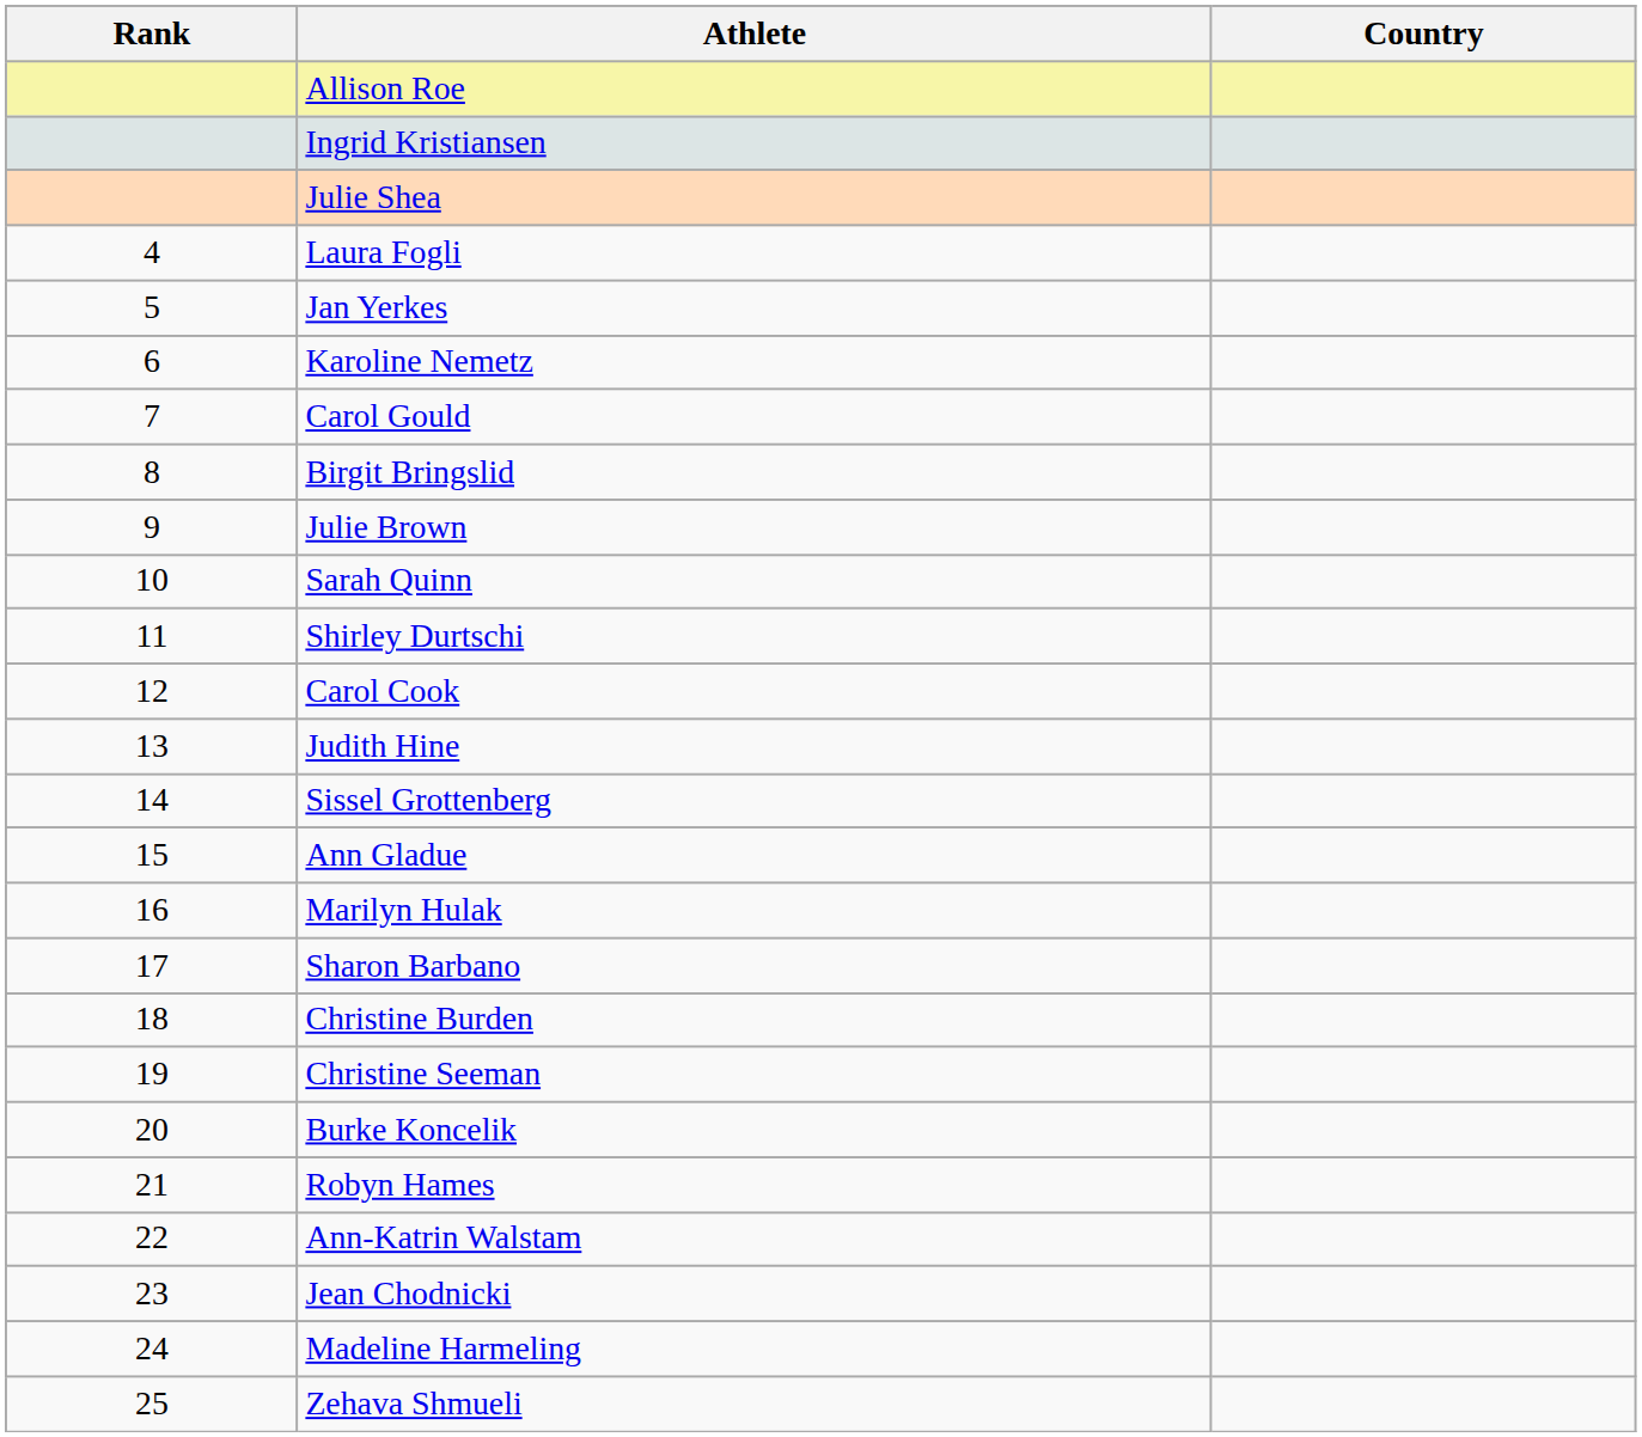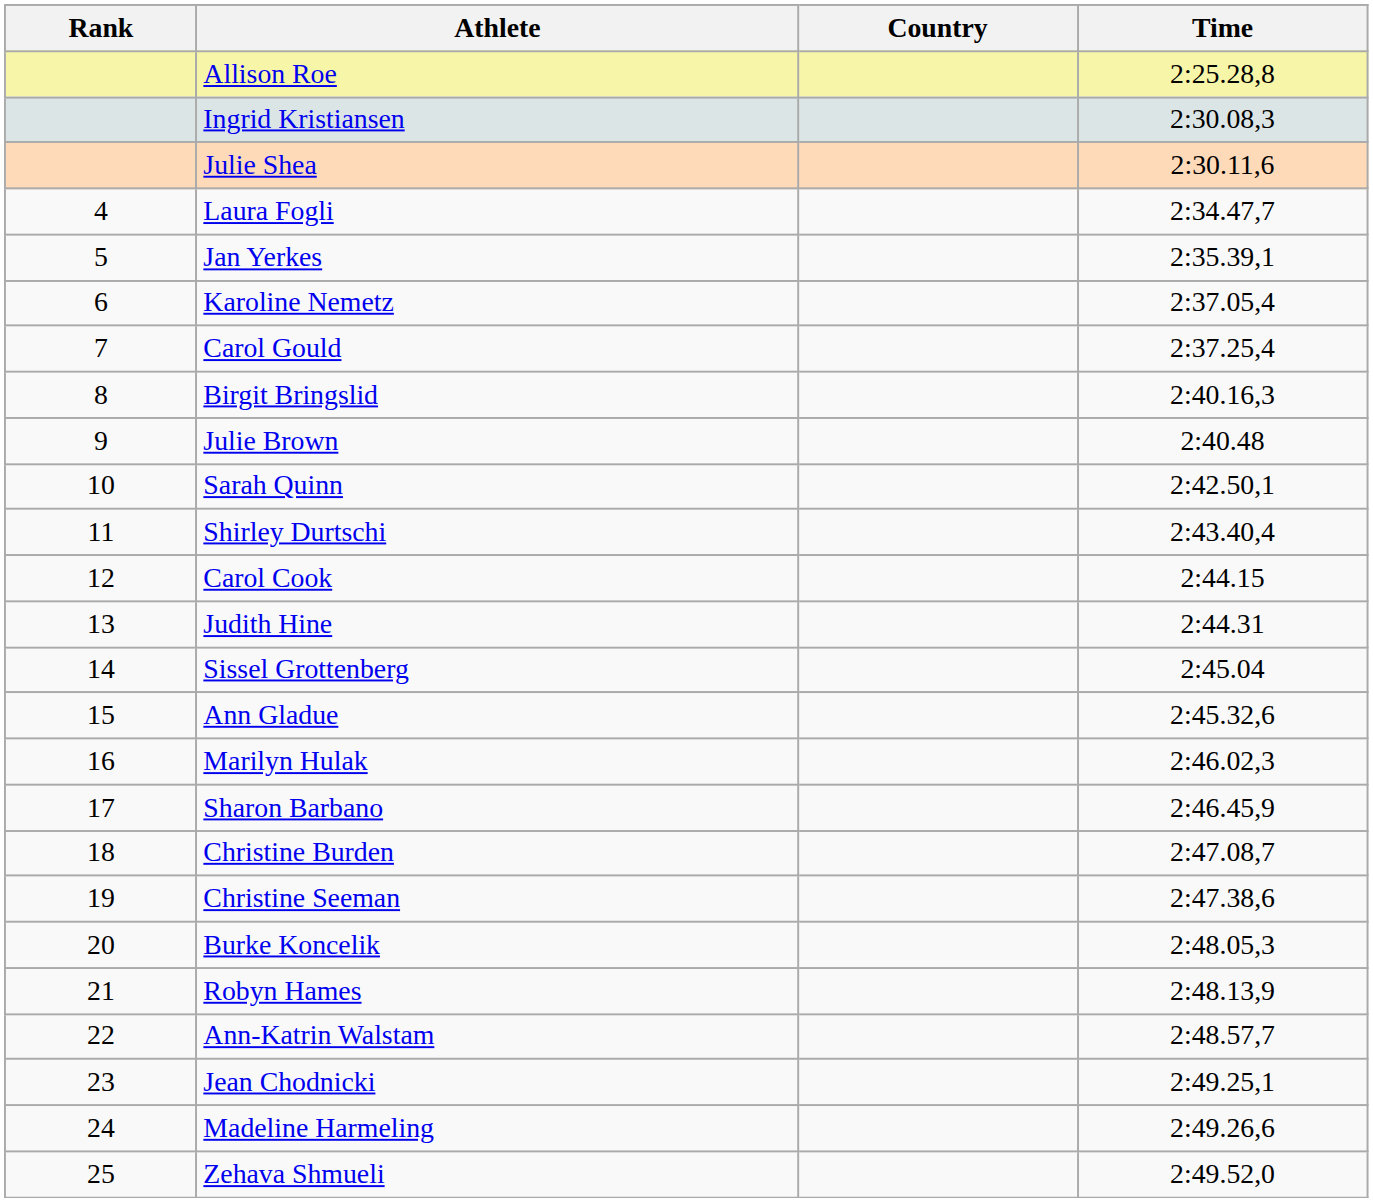 <table class="wikitable" width=80% style="font-size:90%; text-align:left;">
 <tr>
 <th>Rank</th>
 <th>Athlete</th>
 <th>Country</th>
+<th>Time</th>
 </tr>
 <tr bgcolor="#F7F6A8">
 <td align=center></td>
 <td><a href='#'>Allison Roe</a></td>
 <td></td>
+<td align="center">2:25.28,8</td>
 </tr>
 <tr bgcolor="#DCE5E5">
 <td align=center></td>
 <td><a href='#'>Ingrid Kristiansen</a></td>
 <td></td>
+<td align="center">2:30.08,3</td>
 </tr>
 <tr bgcolor="#FFDAB9">
 <td align=center></td>
 <td><a href='#'>Julie Shea</a></td>
 <td></td>
+<td align="center">2:30.11,6</td>
 </tr>
 <tr>
 <td align=center>4</td>
 <td><a href='#'>Laura Fogli</a></td>
 <td></td>
+<td align="center">2:34.47,7</td>
 </tr>
 <tr>
 <td align=center>5</td>
 <td><a href='#'>Jan Yerkes</a></td>
 <td></td>
+<td align="center">2:35.39,1</td>
 </tr>
 <tr>
 <td align=center>6</td>
 <td><a href='#'>Karoline Nemetz</a></td>
 <td></td>
+<td align="center">2:37.05,4</td>
 </tr>
 <tr>
 <td align=center>7</td>
 <td><a href='#'>Carol Gould</a></td>
 <td></td>
+<td align="center">2:37.25,4</td>
 </tr>
 <tr>
 <td align=center>8</td>
 <td><a href='#'>Birgit Bringslid</a></td>
 <td></td>
+<td align="center">2:40.16,3</td>
 </tr>
 <tr>
 <td align=center>9</td>
 <td><a href='#'>Julie Brown</a></td>
 <td></td>
+<td align="center">2:40.48</td>
 </tr>
 <tr>
 <td align=center>10</td>
 <td><a href='#'>Sarah Quinn</a></td>
 <td></td>
+<td align="center">2:42.50,1</td>
 </tr>
 <tr>
 <td align=center>11</td>
 <td><a href='#'>Shirley Durtschi</a></td>
 <td></td>
+<td align="center">2:43.40,4</td>
 </tr>
 <tr>
 <td align=center>12</td>
 <td><a href='#'>Carol Cook</a></td>
 <td></td>
+<td align="center">2:44.15</td>
 </tr>
 <tr>
 <td align=center>13</td>
 <td><a href='#'>Judith Hine</a></td>
 <td></td>
+<td align="center">2:44.31</td>
 </tr>
 <tr>
 <td align=center>14</td>
 <td><a href='#'>Sissel Grottenberg</a></td>
 <td></td>
+<td align="center">2:45.04</td>
 </tr>
 <tr>
 <td align=center>15</td>
 <td><a href='#'>Ann Gladue</a></td>
 <td></td>
+<td align="center">2:45.32,6</td>
 </tr>
 <tr>
 <td align=center>16</td>
 <td><a href='#'>Marilyn Hulak</a></td>
 <td></td>
+<td align="center">2:46.02,3</td>
 </tr>
 <tr>
 <td align=center>17</td>
 <td><a href='#'>Sharon Barbano</a></td>
 <td></td>
+<td align="center">2:46.45,9</td>
 </tr>
 <tr>
 <td align=center>18</td>
 <td><a href='#'>Christine Burden</a></td>
 <td></td>
+<td align="center">2:47.08,7</td>
 </tr>
 <tr>
 <td align=center>19</td>
 <td><a href='#'>Christine Seeman</a></td>
 <td></td>
+<td align="center">2:47.38,6</td>
 </tr>
 <tr>
 <td align=center>20</td>
 <td><a href='#'>Burke Koncelik</a></td>
 <td></td>
+<td align="center">2:48.05,3</td>
 </tr>
 <tr>
 <td align=center>21</td>
 <td><a href='#'>Robyn Hames</a></td>
 <td></td>
+<td align="center">2:48.13,9</td>
 </tr>
 <tr>
 <td align=center>22</td>
 <td><a href='#'>Ann-Katrin Walstam</a></td>
 <td></td>
+<td align="center">2:48.57,7</td>
 </tr>
 <tr>
 <td align=center>23</td>
 <td><a href='#'>Jean Chodnicki</a></td>
 <td></td>
+<td align="center">2:49.25,1</td>
 </tr>
 <tr>
 <td align=center>24</td>
 <td><a href='#'>Madeline Harmeling</a></td>
 <td></td>
+<td align="center">2:49.26,6</td>
 </tr>
 <tr>
 <td align=center>25</td>
 <td><a href='#'>Zehava Shmueli</a></td>
 <td></td>
+<td align="center">2:49.52,0</td>
 </tr>
 </table>
